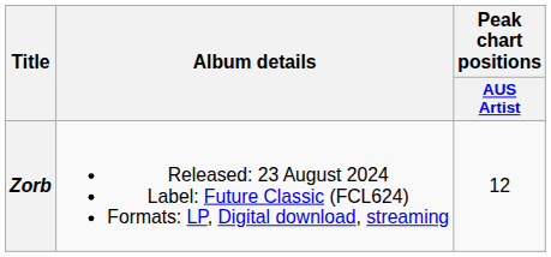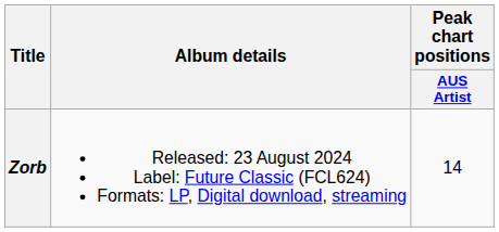 <table class="wikitable plainrowheaders" style="text-align:center;" border="1">
 <tr>
 <th scope="col" rowspan="2">Title</th>
 <th scope="col" rowspan="2">Album details</th>
 <th scope="col" colspan="1">Peak chart positions</th>
 </tr>
 <tr>
 <th scope="col" style="width:3em; font-size:85%"><a href='#'>AUS<br>Artist</a><br></th>
 </tr>
 <tr>
 <th scope="row"><em>Zorb</em></th>
 <td><br><ul><li>Released: 23 August 2024</li><li>Label: <a href='#'>Future Classic</a> (FCL624)</li><li>Formats: <a href='#'>LP</a>, <a href='#'>Digital download</a>, <a href='#'>streaming</a></li></ul></td>
-<td>12</td>
+<td>14</td>
 </tr>
 </table>
